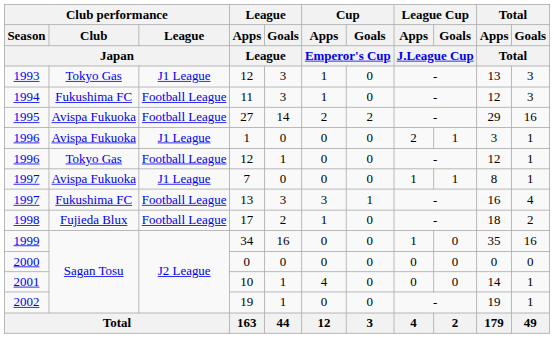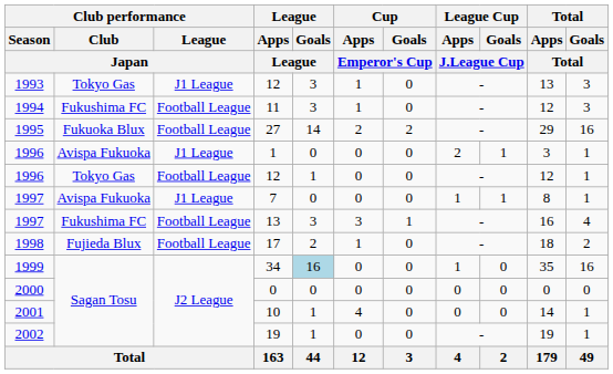 <table class="wikitable" style="text-align:center;">
 <tr>
 <th colspan=3>Club performance</th>
 <th colspan=2>League</th>
 <th colspan=2>Cup</th>
 <th colspan=2>League Cup</th>
 <th colspan=2>Total</th>
 </tr>
 <tr>
 <th>Season</th>
 <th>Club</th>
 <th>League</th>
 <th>Apps</th>
 <th>Goals</th>
 <th>Apps</th>
 <th>Goals</th>
 <th>Apps</th>
 <th>Goals</th>
 <th>Apps</th>
 <th>Goals</th>
 </tr>
 <tr>
 <th colspan=3>Japan</th>
 <th colspan=2>League</th>
 <th colspan=2><a href='#'>Emperor's Cup</a></th>
 <th colspan=2><a href='#'>J.League Cup</a></th>
 <th colspan=2>Total</th>
 </tr>
 <tr>
 <td><a href='#'>1993</a></td>
 <td><a href='#'>Tokyo Gas</a></td>
 <td><a href='#'>J1 League</a></td>
 <td>12</td>
 <td>3</td>
 <td>1</td>
 <td>0</td>
 <td colspan="2">-</td>
 <td>13</td>
 <td>3</td>
 </tr>
 <tr>
 <td><a href='#'>1994</a></td>
 <td><a href='#'>Fukushima FC</a></td>
 <td><a href='#'>Football League</a></td>
 <td>11</td>
 <td>3</td>
 <td>1</td>
 <td>0</td>
 <td colspan="2">-</td>
 <td>12</td>
 <td>3</td>
 </tr>
 <tr>
 <td><a href='#'>1995</a></td>
-<td><a href='#'>Avispa Fukuoka</a></td>
+<td><a href='#'>Fukuoka Blux</a></td>
 <td><a href='#'>Football League</a></td>
 <td>27</td>
 <td>14</td>
 <td>2</td>
 <td>2</td>
 <td colspan="2">-</td>
 <td>29</td>
 <td>16</td>
 </tr>
 <tr>
 <td><a href='#'>1996</a></td>
 <td><a href='#'>Avispa Fukuoka</a></td>
 <td><a href='#'>J1 League</a></td>
 <td>1</td>
 <td>0</td>
 <td>0</td>
 <td>0</td>
 <td>2</td>
 <td>1</td>
 <td>3</td>
 <td>1</td>
 </tr>
 <tr>
 <td><a href='#'>1996</a></td>
 <td><a href='#'>Tokyo Gas</a></td>
 <td><a href='#'>Football League</a></td>
 <td>12</td>
 <td>1</td>
 <td>0</td>
 <td>0</td>
 <td colspan="2">-</td>
 <td>12</td>
 <td>1</td>
 </tr>
 <tr>
 <td><a href='#'>1997</a></td>
 <td><a href='#'>Avispa Fukuoka</a></td>
 <td><a href='#'>J1 League</a></td>
 <td>7</td>
 <td>0</td>
 <td>0</td>
 <td>0</td>
 <td>1</td>
 <td>1</td>
 <td>8</td>
 <td>1</td>
 </tr>
 <tr>
 <td><a href='#'>1997</a></td>
 <td><a href='#'>Fukushima FC</a></td>
 <td><a href='#'>Football League</a></td>
 <td>13</td>
 <td>3</td>
 <td>3</td>
 <td>1</td>
 <td colspan="2">-</td>
 <td>16</td>
 <td>4</td>
 </tr>
 <tr>
 <td><a href='#'>1998</a></td>
 <td><a href='#'>Fujieda Blux</a></td>
 <td><a href='#'>Football League</a></td>
 <td>17</td>
 <td>2</td>
 <td>1</td>
 <td>0</td>
 <td colspan="2">-</td>
 <td>18</td>
 <td>2</td>
 </tr>
 <tr>
 <td><a href='#'>1999</a></td>
 <td rowspan="4"><a href='#'>Sagan Tosu</a></td>
 <td rowspan="4"><a href='#'>J2 League</a></td>
 <td>34</td>
-<td>16</td>
+<td style="background: lightblue;">16</td>
 <td>0</td>
 <td>0</td>
 <td>1</td>
 <td>0</td>
 <td>35</td>
 <td>16</td>
 </tr>
 <tr>
 <td><a href='#'>2000</a></td>
 <td>0</td>
 <td>0</td>
 <td>0</td>
 <td>0</td>
 <td>0</td>
 <td>0</td>
 <td>0</td>
 <td>0</td>
 </tr>
 <tr>
 <td><a href='#'>2001</a></td>
 <td>10</td>
 <td>1</td>
 <td>4</td>
 <td>0</td>
 <td>0</td>
 <td>0</td>
 <td>14</td>
 <td>1</td>
 </tr>
 <tr>
 <td><a href='#'>2002</a></td>
 <td>19</td>
 <td>1</td>
 <td>0</td>
 <td>0</td>
 <td colspan="2">-</td>
 <td>19</td>
 <td>1</td>
 </tr>
 <tr>
 <th colspan=3>Total</th>
 <th>163</th>
 <th>44</th>
 <th>12</th>
 <th>3</th>
 <th>4</th>
 <th>2</th>
 <th>179</th>
 <th>49</th>
 </tr>
 </table>
